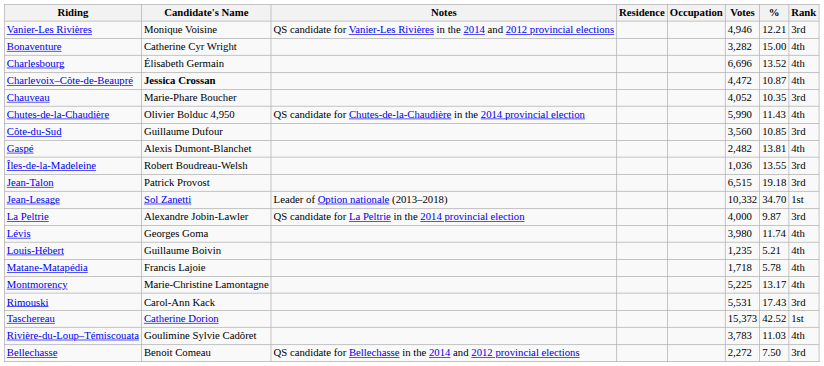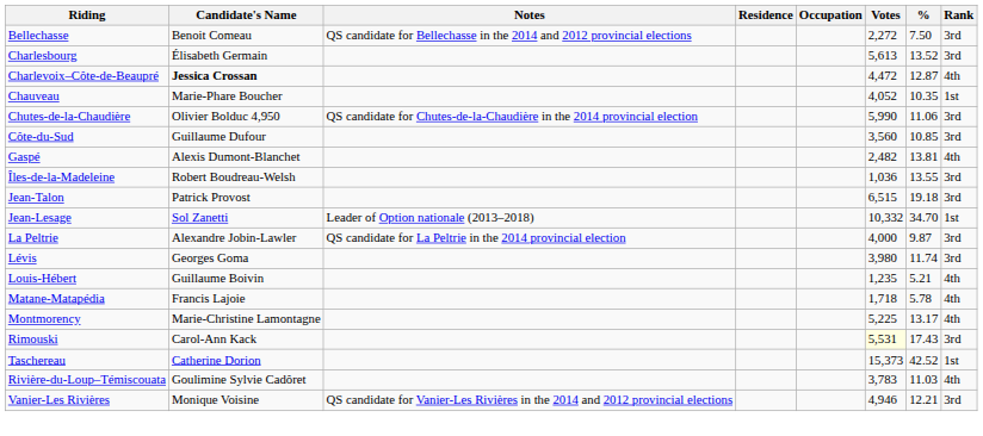 <table class="wikitable sortable">
 <tr>
 <th>Riding<br></th>
 <th>Candidate's Name</th>
 <th>Notes</th>
 <th>Residence</th>
 <th>Occupation</th>
 <th>Votes</th>
 <th>%</th>
 <th>Rank</th>
 </tr>
 <tr>
-<td><a href='#'>Vanier-Les Rivières</a></td>
-<td>Monique Voisine</td>
-<td>QS candidate for <a href='#'>Vanier-Les Rivières</a> in the <a href='#'>2014</a> and <a href='#'>2012 provincial elections</a></td>
+<td><a href='#'>Bellechasse</a></td>
+<td>Benoit Comeau</td>
+<td>QS candidate for <a href='#'>Bellechasse</a> in the <a href='#'>2014</a> and <a href='#'>2012 provincial elections</a></td>
 <td></td>
 <td></td>
-<td>4,946</td>
-<td>12.21</td>
+<td>2,272</td>
+<td>7.50</td>
 <td>3rd</td>
-</tr>
-<tr>
-<td><a href='#'>Bonaventure</a></td>
-<td>Catherine Cyr Wright</td>
-<td></td>
-<td></td>
-<td></td>
-<td>3,282</td>
-<td>15.00</td>
-<td>4th</td>
 </tr>
 <tr>
 <td><a href='#'>Charlesbourg</a></td>
 <td>Élisabeth Germain</td>
 <td></td>
 <td></td>
 <td></td>
-<td>6,696</td>
+<td>5,613</td>
 <td>13.52</td>
-<td>4th</td>
+<td>3rd</td>
 </tr>
 <tr>
 <td><a href='#'>Charlevoix–Côte-de-Beaupré</a></td>
 <td><strong>Jessica Crossan</strong></td>
 <td></td>
 <td></td>
 <td></td>
 <td>4,472</td>
-<td>10.87</td>
+<td>12.87</td>
 <td>4th</td>
 </tr>
 <tr>
 <td><a href='#'>Chauveau</a></td>
 <td>Marie-Phare Boucher</td>
 <td></td>
 <td></td>
 <td></td>
 <td>4,052</td>
 <td>10.35</td>
-<td>3rd</td>
+<td>1st</td>
 </tr>
 <tr>
 <td><a href='#'>Chutes-de-la-Chaudière</a></td>
 <td>Olivier Bolduc	4,950</td>
 <td>QS candidate for <a href='#'>Chutes-de-la-Chaudière</a> in the <a href='#'>2014 provincial election</a></td>
 <td></td>
 <td></td>
 <td>5,990</td>
-<td>11.43</td>
-<td>4th</td>
+<td>11.06</td>
+<td>3rd</td>
 </tr>
 <tr>
 <td><a href='#'>Côte-du-Sud</a></td>
 <td>Guillaume Dufour</td>
 <td></td>
 <td></td>
 <td></td>
 <td>3,560</td>
 <td>10.85</td>
 <td>3rd</td>
 </tr>
 <tr>
 <td><a href='#'>Gaspé</a></td>
 <td>Alexis Dumont-Blanchet</td>
 <td></td>
 <td></td>
 <td></td>
 <td>2,482</td>
 <td>13.81</td>
 <td>4th</td>
 </tr>
 <tr>
 <td><a href='#'>Îles-de-la-Madeleine</a></td>
 <td>Robert Boudreau-Welsh</td>
 <td></td>
 <td></td>
 <td></td>
 <td>1,036</td>
 <td>13.55</td>
 <td>3rd</td>
 </tr>
 <tr>
 <td><a href='#'>Jean-Talon</a></td>
 <td>Patrick Provost</td>
 <td></td>
 <td></td>
 <td></td>
 <td>6,515</td>
 <td>19.18</td>
 <td>3rd</td>
 </tr>
 <tr>
 <td><a href='#'>Jean-Lesage</a></td>
 <td><a href='#'>Sol Zanetti</a></td>
 <td>Leader of <a href='#'>Option nationale</a> (2013–2018)</td>
 <td></td>
 <td></td>
 <td>10,332</td>
 <td>34.70</td>
 <td>1st</td>
 </tr>
 <tr>
 <td><a href='#'>La Peltrie</a></td>
 <td>Alexandre Jobin-Lawler</td>
 <td>QS candidate for <a href='#'>La Peltrie</a> in the <a href='#'>2014 provincial election</a></td>
 <td></td>
 <td></td>
 <td>4,000</td>
 <td>9.87</td>
 <td>3rd</td>
 </tr>
 <tr>
 <td><a href='#'>Lévis</a></td>
 <td>Georges Goma</td>
 <td></td>
 <td></td>
 <td></td>
 <td>3,980</td>
 <td>11.74</td>
-<td>4th</td>
+<td>3rd</td>
 </tr>
 <tr>
 <td><a href='#'>Louis-Hébert</a></td>
 <td>Guillaume Boivin</td>
 <td></td>
 <td></td>
 <td></td>
 <td>1,235</td>
 <td>5.21</td>
 <td>4th</td>
 </tr>
 <tr>
 <td><a href='#'>Matane-Matapédia</a></td>
 <td>Francis Lajoie</td>
 <td></td>
 <td></td>
 <td></td>
 <td>1,718</td>
 <td>5.78</td>
 <td>4th</td>
 </tr>
 <tr>
 <td><a href='#'>Montmorency</a></td>
 <td>Marie-Christine Lamontagne</td>
 <td></td>
 <td></td>
 <td></td>
 <td>5,225</td>
 <td>13.17</td>
 <td>4th</td>
 </tr>
 <tr>
 <td><a href='#'>Rimouski</a></td>
 <td>Carol-Ann Kack</td>
 <td></td>
 <td></td>
 <td></td>
-<td>5,531</td>
+<td style="background: lightyellow;">5,531</td>
 <td>17.43</td>
 <td>3rd</td>
 </tr>
 <tr>
 <td><a href='#'>Taschereau</a></td>
 <td><a href='#'>Catherine Dorion</a></td>
 <td></td>
 <td></td>
 <td></td>
 <td>15,373</td>
 <td>42.52</td>
 <td>1st</td>
 </tr>
 <tr>
 <td><a href='#'>Rivière-du-Loup–Témiscouata</a></td>
 <td>Goulimine Sylvie Cadôret</td>
 <td></td>
 <td></td>
 <td></td>
 <td>3,783</td>
 <td>11.03</td>
 <td>4th</td>
 </tr>
 <tr>
-<td><a href='#'>Bellechasse</a></td>
-<td>Benoit Comeau</td>
-<td>QS candidate for <a href='#'>Bellechasse</a> in the <a href='#'>2014</a> and <a href='#'>2012 provincial elections</a></td>
+<td><a href='#'>Vanier-Les Rivières</a></td>
+<td>Monique Voisine</td>
+<td>QS candidate for <a href='#'>Vanier-Les Rivières</a> in the <a href='#'>2014</a> and <a href='#'>2012 provincial elections</a></td>
 <td></td>
 <td></td>
-<td>2,272</td>
-<td>7.50</td>
+<td>4,946</td>
+<td>12.21</td>
 <td>3rd</td>
 </tr>
 </table>
